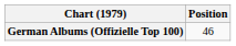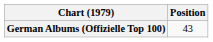 <table class="wikitable plainrowheaders" style="text-align:center">
 <tr>
 <th scope="col">Chart (1979)</th>
 <th scope="col">Position</th>
 </tr>
 <tr>
 <th scope="row">German Albums (Offizielle Top 100)</th>
-<td>46</td>
+<td>43</td>
 </tr>
 </table>
